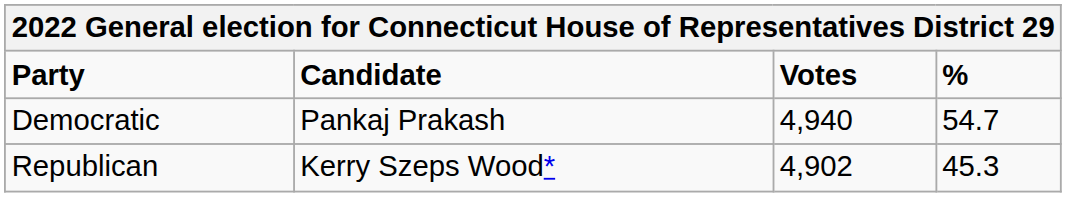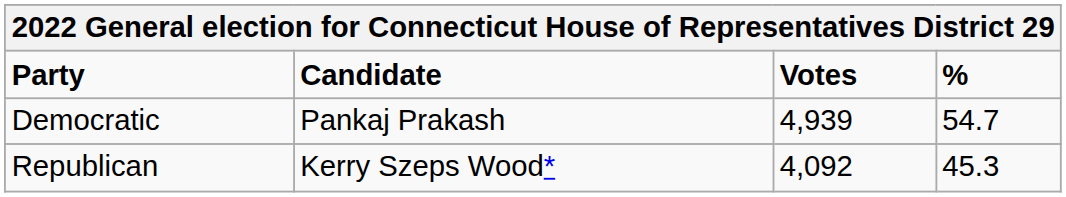 <table class="wikitable">
 <tr>
 <th colspan="4">2022 General election for Connecticut House of Representatives District 29</th>
 </tr>
 <tr>
 <td><strong>Party</strong></td>
 <td><strong>Candidate</strong></td>
 <td><strong>Votes</strong></td>
 <td><strong>%</strong></td>
 </tr>
 <tr>
 <td>Democratic</td>
 <td>Pankaj Prakash</td>
-<td>4,940</td>
+<td>4,939</td>
 <td>54.7</td>
 </tr>
 <tr>
 <td>Republican</td>
 <td>Kerry Szeps Wood<a href='#'>*</a></td>
-<td>4,902</td>
+<td>4,092</td>
 <td>45.3</td>
 </tr>
 </table>
